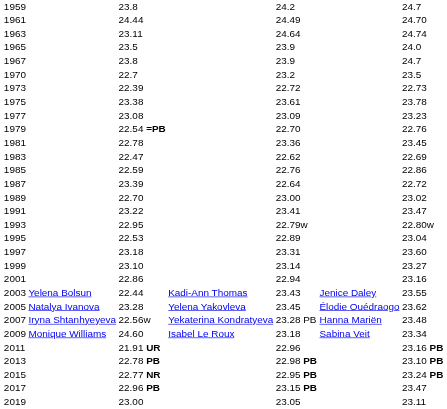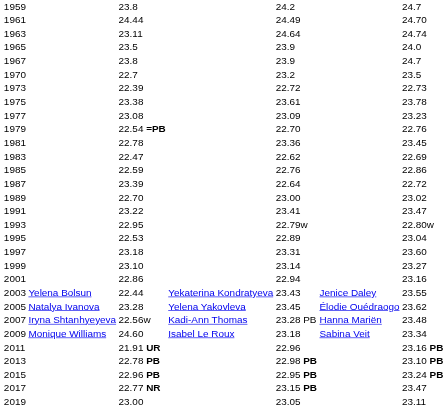 <table>
 <tr>
 <td>1959</td>
 <td></td>
 <td>23.8</td>
 <td></td>
 <td>24.2</td>
 <td></td>
 <td>24.7</td>
 </tr>
 <tr>
 <td>1961</td>
 <td></td>
 <td>24.44</td>
 <td></td>
 <td>24.49</td>
 <td></td>
 <td>24.70</td>
 </tr>
 <tr>
 <td>1963</td>
 <td></td>
 <td>23.11</td>
 <td></td>
 <td>24.64</td>
 <td></td>
 <td>24.74</td>
 </tr>
 <tr>
 <td>1965</td>
 <td></td>
 <td>23.5</td>
 <td></td>
 <td>23.9</td>
 <td></td>
 <td>24.0</td>
 </tr>
 <tr>
 <td>1967</td>
 <td></td>
 <td>23.8</td>
 <td></td>
 <td>23.9</td>
 <td></td>
 <td>24.7</td>
 </tr>
 <tr>
 <td>1970</td>
 <td></td>
 <td>22.7</td>
 <td></td>
 <td>23.2</td>
 <td></td>
 <td>23.5</td>
 </tr>
 <tr>
 <td>1973</td>
 <td></td>
 <td>22.39</td>
 <td></td>
 <td>22.72</td>
 <td></td>
 <td>22.73</td>
 </tr>
 <tr>
 <td>1975</td>
 <td></td>
 <td>23.38</td>
 <td></td>
 <td>23.61</td>
 <td></td>
 <td>23.78</td>
 </tr>
 <tr>
 <td>1977</td>
 <td></td>
 <td>23.08</td>
 <td></td>
 <td>23.09</td>
 <td></td>
 <td>23.23</td>
 </tr>
 <tr>
 <td>1979</td>
 <td></td>
 <td>22.54 <strong>=PB</strong></td>
 <td></td>
 <td>22.70</td>
 <td></td>
 <td>22.76</td>
 </tr>
 <tr>
 <td>1981</td>
 <td></td>
 <td>22.78</td>
 <td></td>
 <td>23.36</td>
 <td></td>
 <td>23.45</td>
 </tr>
 <tr>
 <td>1983</td>
 <td></td>
 <td>22.47</td>
 <td></td>
 <td>22.62</td>
 <td></td>
 <td>22.69</td>
 </tr>
 <tr>
 <td>1985</td>
 <td></td>
 <td>22.59</td>
 <td></td>
 <td>22.76</td>
 <td></td>
 <td>22.86</td>
 </tr>
 <tr>
 <td>1987</td>
 <td></td>
 <td>23.39</td>
 <td></td>
 <td>22.64</td>
 <td></td>
 <td>22.72</td>
 </tr>
 <tr>
 <td>1989</td>
 <td></td>
 <td>22.70</td>
 <td></td>
 <td>23.00</td>
 <td></td>
 <td>23.02</td>
 </tr>
 <tr>
 <td>1991</td>
 <td></td>
 <td>23.22</td>
 <td></td>
 <td>23.41</td>
 <td></td>
 <td>23.47</td>
 </tr>
 <tr>
 <td>1993</td>
 <td></td>
 <td>22.95</td>
 <td></td>
 <td>22.79w</td>
 <td></td>
 <td>22.80w</td>
 </tr>
 <tr>
 <td>1995</td>
 <td></td>
 <td>22.53</td>
 <td></td>
 <td>22.89</td>
 <td></td>
 <td>23.04</td>
 </tr>
 <tr>
 <td>1997</td>
 <td></td>
 <td>23.18</td>
 <td></td>
 <td>23.31</td>
 <td></td>
 <td>23.60</td>
 </tr>
 <tr>
 <td>1999</td>
 <td></td>
 <td>23.10</td>
 <td></td>
 <td>23.14</td>
 <td></td>
 <td>23.27</td>
 </tr>
 <tr>
 <td>2001</td>
 <td></td>
 <td>22.86</td>
 <td></td>
 <td>22.94</td>
 <td></td>
 <td>23.16</td>
 </tr>
 <tr>
 <td>2003</td>
 <td><a href='#'>Yelena Bolsun</a><br> </td>
 <td>22.44</td>
-<td><a href='#'>Kadi-Ann Thomas</a><br> </td>
+<td><a href='#'>Yekaterina Kondratyeva</a><br> </td>
 <td>23.43</td>
 <td><a href='#'>Jenice Daley</a><br> </td>
 <td>23.55</td>
 </tr>
 <tr>
 <td>2005</td>
 <td><a href='#'>Natalya Ivanova</a><br> </td>
 <td>23.28</td>
 <td><a href='#'>Yelena Yakovleva</a><br> </td>
 <td>23.45</td>
 <td><a href='#'>Élodie Ouédraogo</a><br> </td>
 <td>23.62</td>
 </tr>
 <tr>
 <td>2007</td>
 <td><a href='#'>Iryna Shtanhyeyeva</a><br> </td>
 <td>22.56w</td>
-<td><a href='#'>Yekaterina Kondratyeva</a><br> </td>
+<td><a href='#'>Kadi-Ann Thomas</a><br> </td>
 <td>23.28 PB</td>
 <td><a href='#'>Hanna Mariën</a><br> </td>
 <td>23.48</td>
 </tr>
 <tr>
 <td>2009</td>
 <td><a href='#'>Monique Williams</a><br> </td>
 <td>24.60</td>
 <td><a href='#'>Isabel Le Roux</a><br> </td>
 <td>23.18</td>
 <td><a href='#'>Sabina Veit</a> <br> </td>
 <td>23.34</td>
 </tr>
 <tr>
 <td>2011</td>
 <td></td>
 <td>21.91 <strong>UR</strong></td>
 <td></td>
 <td>22.96</td>
 <td></td>
 <td>23.16 <strong>PB</strong></td>
 </tr>
 <tr>
 <td>2013</td>
 <td></td>
 <td>22.78 <strong>PB</strong></td>
 <td></td>
 <td>22.98 <strong>PB</strong></td>
 <td></td>
 <td>23.10 <strong>PB</strong></td>
 </tr>
 <tr>
 <td>2015</td>
 <td></td>
-<td>22.77 <strong>NR</strong></td>
+<td>22.96 <strong>PB</strong></td>
 <td></td>
 <td>22.95 <strong>PB</strong></td>
 <td></td>
 <td>23.24 <strong>PB</strong></td>
 </tr>
 <tr>
 <td>2017</td>
 <td></td>
-<td>22.96 <strong>PB</strong></td>
+<td>22.77 <strong>NR</strong></td>
 <td></td>
 <td>23.15 <strong>PB</strong></td>
 <td></td>
 <td>23.47</td>
 </tr>
 <tr>
 <td>2019</td>
 <td></td>
 <td>23.00 </td>
 <td></td>
 <td>23.05</td>
 <td></td>
 <td>23.11 </td>
 </tr>
 </table>
